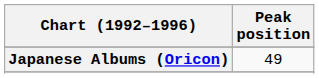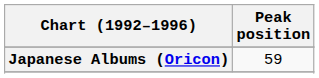 <table class="wikitable sortable plainrowheaders" style="text-align:center">
 <tr>
 <th scope="col">Chart (1992–1996)</th>
 <th scope="col">Peak<br>position</th>
 </tr>
 <tr>
 </tr>
 <tr>
 </tr>
 <tr>
 </tr>
 <tr>
 </tr>
 <tr>
 </tr>
 <tr>
 </tr>
 <tr>
 <th scope="row">Japanese Albums (<a href='#'>Oricon</a>)</th>
-<td align="center">49</td>
+<td align="center">59</td>
 </tr>
 <tr>
 </tr>
 <tr>
 </tr>
 <tr>
 </tr>
 <tr>
 </tr>
 <tr>
 </tr>
 </table>
